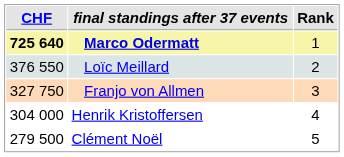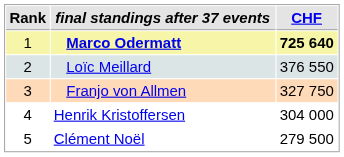 <table cellspacing="1" cellpadding="3" style="border:1px solid #AAAAAA;font-size:86%">
 <tr style="background-color: #E4E4E4;">
+<th style="border-bottom:1px solid #AAAAAA; width: 10px;">Rank</th>
+<th style="border-bottom:1px solid #AAAAAA; width: 200px;"><em>final standings after 37 events</em></th>
 <th style="border-bottom:1px solid #AAAAAA; width: 50px;"><a href='#'>CHF</a></th>
-<th style="border-bottom:1px solid #AAAAAA; width: 200px;"><em>final standings after 37 events</em></th>
-<th style="border-bottom:1px solid #AAAAAA; width: 10px;">Rank</th>
 </tr>
 <tr style="background:#f7f6a8;">
+<td align=center>1</td>
+<td>   <strong><a href='#'>Marco Odermatt</a></strong></td>
 <td align=right><strong>725 640</strong></td>
-<td>   <strong><a href='#'>Marco Odermatt</a></strong></td>
-<td align=center>1</td>
 </tr>
 <tr style="background:#dce5e5;">
+<td align=center>2</td>
+<td>   <a href='#'>Loïc Meillard</a></td>
 <td align=right>376 550</td>
-<td>   <a href='#'>Loïc Meillard</a></td>
-<td align=center>2</td>
 </tr>
 <tr style="background:#ffdab9;">
+<td align=center>3</td>
+<td>   <a href='#'>Franjo von Allmen</a></td>
 <td align=right>327 750</td>
-<td>   <a href='#'>Franjo von Allmen</a></td>
-<td align=center>3</td>
 </tr>
 <tr>
+<td align=center>4</td>
+<td> <a href='#'>Henrik Kristoffersen</a></td>
 <td align=right>304 000</td>
-<td> <a href='#'>Henrik Kristoffersen</a></td>
-<td align=center>4</td>
 </tr>
 <tr>
+<td align=center>5</td>
+<td> <a href='#'>Clément Noël</a></td>
 <td align=right>279 500</td>
-<td> <a href='#'>Clément Noël</a></td>
-<td align=center>5</td>
 </tr>
 </table>
